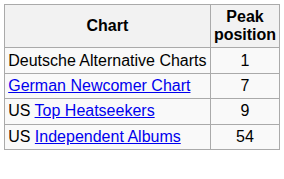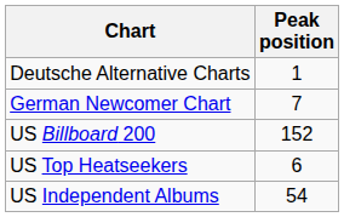 <table class="wikitable">
 <tr>
 <th>Chart</th>
 <th>Peak<br>position</th>
 </tr>
 <tr>
 <td>Deutsche Alternative Charts</td>
 <td align="center">1</td>
 </tr>
 <tr>
 <td><a href='#'>German Newcomer Chart</a></td>
 <td style="text-align:center;">7</td>
 </tr>
 <tr>
+<td>US <a href='#'><em>Billboard</em> 200</a></td>
+<td align="center">152</td>
+</tr>
+<tr>
 <td>US <a href='#'>Top Heatseekers</a></td>
-<td align="center">9</td>
+<td align="center">6</td>
 </tr>
 <tr>
 <td>US <a href='#'>Independent Albums</a></td>
 <td align="center">54</td>
 </tr>
 </table>
